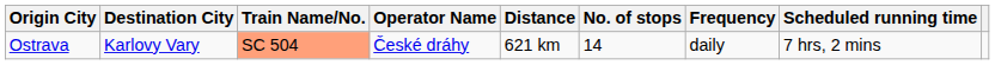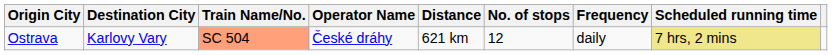 <table class="wikitable sortable">
 <tr>
 <th>Origin City</th>
 <th>Destination City</th>
 <th>Train Name/No.</th>
 <th>Operator Name</th>
 <th>Distance</th>
 <th>No. of stops</th>
 <th>Frequency</th>
 <th data-sort-type="number">Scheduled running time</th>
 <th></th>
 </tr>
 <tr>
 <td><a href='#'>Ostrava</a></td>
 <td><a href='#'>Karlovy Vary</a></td>
 <td style="background: lightsalmon;">SC 504</td>
 <td><a href='#'>České dráhy</a></td>
 <td>621 km</td>
-<td>14</td>
+<td>12</td>
 <td>daily</td>
-<td>7 hrs, 2 mins</td>
+<td style="background: khaki;">7 hrs, 2 mins</td>
 <td></td>
 </tr>
 </table>
